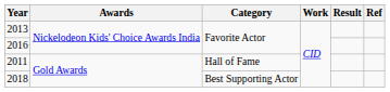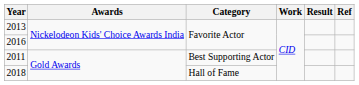 <table class="wikitable plainrowheaders">
 <tr>
 <th>Year</th>
 <th>Awards</th>
 <th>Category</th>
 <th>Work</th>
 <th>Result</th>
 <th>Ref</th>
 </tr>
 <tr>
 <td>2013</td>
 <td rowspan="2"><a href='#'>Nickelodeon Kids' Choice Awards India</a></td>
 <td rowspan="2">Favorite Actor</td>
 <td rowspan="4"><em><a href='#'>CID</a></em></td>
 <td></td>
 <td></td>
 </tr>
 <tr>
 <td>2016</td>
 <td></td>
 <td></td>
 </tr>
 <tr>
 <td>2011</td>
 <td rowspan="2"><a href='#'>Gold Awards</a></td>
-<td>Hall of Fame</td>
+<td>Best Supporting Actor</td>
 <td></td>
 <td></td>
 </tr>
 <tr>
 <td>2018</td>
-<td>Best Supporting Actor</td>
+<td>Hall of Fame</td>
 <td></td>
 <td></td>
 </tr>
 </table>
